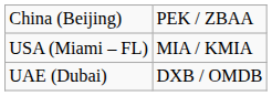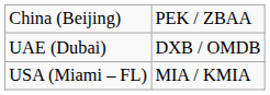 <table class="wikitable">
 <tr>
 <td>China (Beijing)</td>
 <td>PEK / ZBAA</td>
 </tr>
 <tr>
+<td>UAE (Dubai)</td>
+<td>DXB / OMDB</td>
+</tr>
+<tr>
 <td>USA (Miami – FL)</td>
 <td>MIA / KMIA</td>
 </tr>
-<tr>
-<td>UAE (Dubai)</td>
-<td>DXB / OMDB</td>
-</tr>
 </table>
